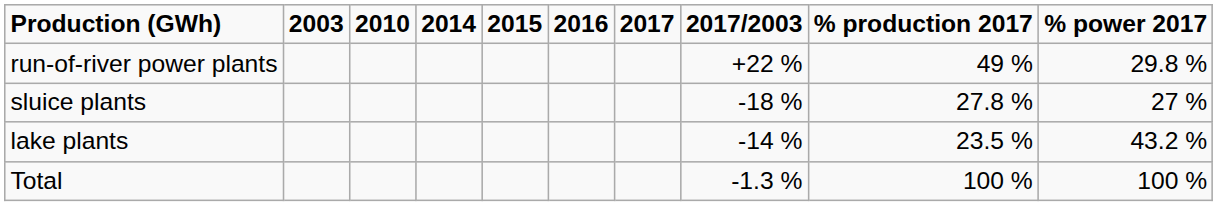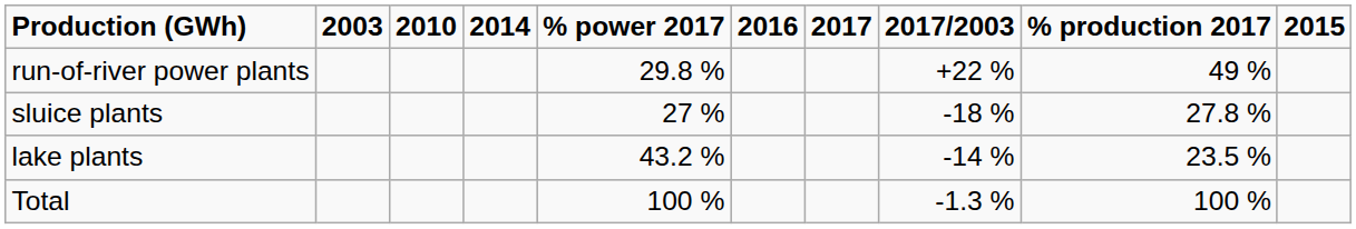 <table class="wikitable">
 <tr>
 <td><strong>Production (GWh)</strong></td>
 <td><strong>2003</strong></td>
 <td><strong>2010</strong></td>
 <td><strong>2014</strong></td>
-<td><strong>2015</strong></td>
+<td><strong>% power 2017</strong></td>
 <td><strong>2016</strong></td>
 <td><strong>2017</strong></td>
 <td><strong>2017/2003</strong></td>
 <td><strong>% production 2017</strong></td>
-<td><strong>% power 2017</strong></td>
+<td><strong>2015</strong></td>
 </tr>
 <tr align="right">
 <td align="left">run-of-river power plants</td>
 <td></td>
 <td></td>
 <td></td>
-<td></td>
+<td>29.8 %</td>
 <td></td>
 <td></td>
 <td>+22 %</td>
 <td>49 %</td>
-<td>29.8 %</td>
+<td></td>
 </tr>
 <tr align="right">
 <td align="left">sluice plants</td>
 <td></td>
 <td></td>
 <td></td>
-<td></td>
+<td>27 %</td>
 <td></td>
 <td></td>
 <td>-18 %</td>
 <td>27.8 %</td>
-<td>27 %</td>
+<td></td>
 </tr>
 <tr align="right">
 <td align="left">lake plants</td>
 <td></td>
 <td></td>
 <td></td>
-<td></td>
+<td>43.2 %</td>
 <td></td>
 <td></td>
 <td>-14 %</td>
 <td>23.5 %</td>
-<td>43.2 %</td>
+<td></td>
 </tr>
 <tr align="right">
 <td align="left">Total</td>
 <td></td>
 <td></td>
 <td></td>
-<td></td>
+<td>100 %</td>
 <td></td>
 <td></td>
 <td>-1.3 %</td>
 <td>100 %</td>
-<td>100 %</td>
+<td></td>
 </tr>
 </table>
